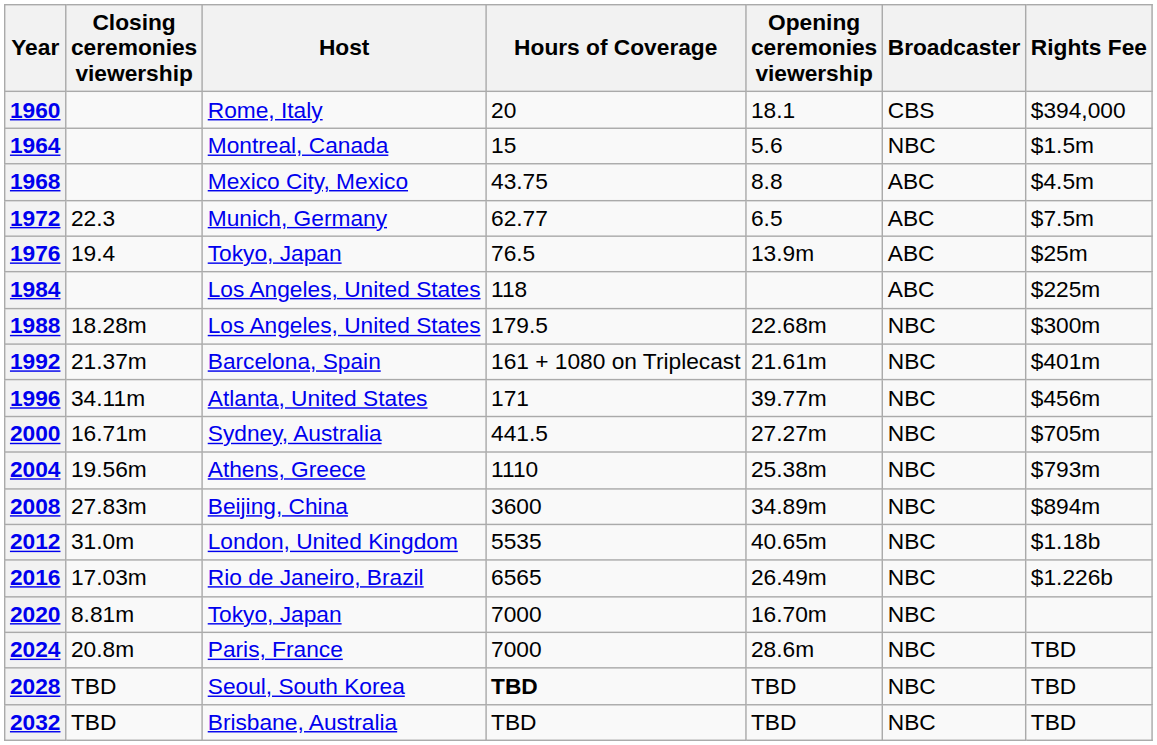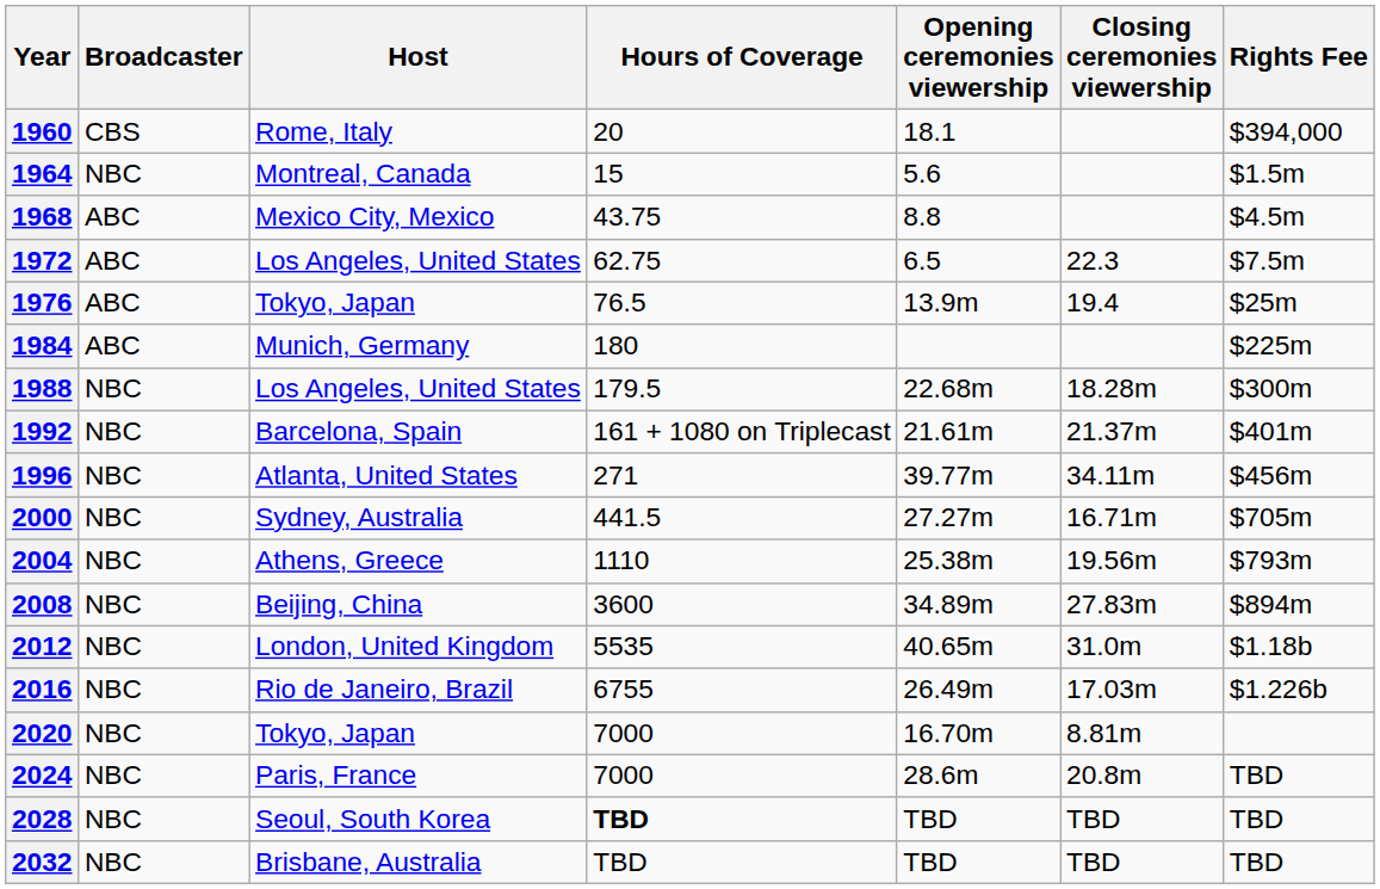 <table class="wikitable sortable defaultcenter sticky-header col3left">
 <tr>
 <th scope="col">Year</th>
-<th scope="col">Closing <br> ceremonies <br> viewership</th>
+<th scope="col">Broadcaster</th>
 <th scope="col">Host</th>
 <th scope="col">Hours of Coverage</th>
 <th scope="col">Opening <br> ceremonies <br> viewership</th>
-<th scope="col">Broadcaster</th>
+<th scope="col">Closing <br> ceremonies <br> viewership</th>
 <th scope="col">Rights Fee</th>
 </tr>
 <tr>
 <th scope="row"><a href='#'>1960</a> </th>
-<td></td>
+<td>CBS</td>
 <td><a href='#'>Rome, Italy</a></td>
 <td>20</td>
 <td>18.1</td>
-<td>CBS</td>
+<td></td>
 <td>$394,000</td>
 </tr>
 <tr>
 <th scope="row"><a href='#'>1964</a> </th>
-<td></td>
+<td>NBC</td>
 <td><a href='#'>Montreal, Canada</a></td>
 <td>15</td>
 <td>5.6</td>
-<td>NBC</td>
+<td></td>
 <td>$1.5m</td>
 </tr>
 <tr>
 <th scope="row"><a href='#'>1968</a> </th>
-<td></td>
+<td>ABC</td>
 <td><a href='#'>Mexico City, Mexico</a></td>
 <td>43.75</td>
 <td>8.8</td>
-<td>ABC</td>
+<td></td>
 <td>$4.5m</td>
 </tr>
 <tr>
 <th scope="row"><a href='#'>1972</a> </th>
+<td>ABC</td>
+<td><a href='#'>Los Angeles, United States</a></td>
+<td>62.75</td>
+<td>6.5</td>
 <td>22.3</td>
-<td><a href='#'>Munich, Germany</a></td>
-<td>62.77</td>
-<td>6.5</td>
-<td>ABC</td>
 <td>$7.5m</td>
 </tr>
 <tr>
 <th scope="row"><a href='#'>1976</a> </th>
-<td>19.4</td>
+<td>ABC</td>
 <td><a href='#'>Tokyo, Japan</a></td>
 <td>76.5</td>
 <td>13.9m</td>
-<td>ABC</td>
+<td>19.4</td>
 <td>$25m</td>
 </tr>
 <tr>
 <th scope="row"><a href='#'>1984</a> </th>
+<td>ABC</td>
+<td><a href='#'>Munich, Germany</a></td>
+<td>180</td>
 <td></td>
-<td><a href='#'>Los Angeles, United States</a></td>
-<td>118</td>
 <td></td>
-<td>ABC</td>
 <td>$225m</td>
 </tr>
 <tr>
 <th scope="row"><a href='#'>1988</a> </th>
-<td>18.28m</td>
+<td>NBC</td>
 <td><a href='#'>Los Angeles, United States</a></td>
 <td>179.5</td>
 <td>22.68m</td>
-<td>NBC</td>
+<td>18.28m</td>
 <td>$300m</td>
 </tr>
 <tr>
 <th scope="row"><a href='#'>1992</a> </th>
-<td>21.37m</td>
+<td>NBC</td>
 <td><a href='#'>Barcelona, Spain</a></td>
 <td>161 + 1080 on Triplecast</td>
 <td>21.61m</td>
-<td>NBC</td>
+<td>21.37m</td>
 <td>$401m</td>
 </tr>
 <tr>
 <th scope="row"><a href='#'>1996</a> </th>
+<td>NBC</td>
+<td><a href='#'>Atlanta, United States</a></td>
+<td>271</td>
+<td>39.77m</td>
 <td>34.11m</td>
-<td><a href='#'>Atlanta, United States</a></td>
-<td>171</td>
-<td>39.77m</td>
-<td>NBC</td>
 <td>$456m</td>
 </tr>
 <tr>
 <th scope="row"><a href='#'>2000</a> </th>
-<td>16.71m</td>
+<td>NBC</td>
 <td><a href='#'>Sydney, Australia</a></td>
 <td>441.5</td>
 <td>27.27m</td>
-<td>NBC</td>
+<td>16.71m</td>
 <td>$705m</td>
 </tr>
 <tr>
 <th scope="row"><a href='#'>2004</a> </th>
-<td>19.56m</td>
+<td>NBC</td>
 <td><a href='#'>Athens, Greece</a></td>
 <td>1110</td>
 <td>25.38m</td>
-<td>NBC</td>
+<td>19.56m</td>
 <td>$793m</td>
 </tr>
 <tr>
 <th scope="row"><a href='#'>2008</a> </th>
-<td>27.83m</td>
+<td>NBC</td>
 <td><a href='#'>Beijing, China</a></td>
 <td>3600</td>
 <td>34.89m</td>
-<td>NBC</td>
+<td>27.83m</td>
 <td>$894m</td>
 </tr>
 <tr>
 <th scope="row"><a href='#'>2012</a> </th>
-<td>31.0m</td>
+<td>NBC</td>
 <td><a href='#'>London, United Kingdom</a></td>
 <td>5535</td>
 <td>40.65m</td>
-<td>NBC</td>
+<td>31.0m</td>
 <td>$1.18b</td>
 </tr>
 <tr>
 <th scope="row"><a href='#'>2016</a> </th>
+<td>NBC</td>
+<td><a href='#'>Rio de Janeiro, Brazil</a></td>
+<td>6755</td>
+<td>26.49m</td>
 <td>17.03m</td>
-<td><a href='#'>Rio de Janeiro, Brazil</a></td>
-<td>6565</td>
-<td>26.49m</td>
-<td>NBC</td>
 <td>$1.226b</td>
 </tr>
 <tr>
 <th scope="row"><a href='#'>2020</a> </th>
-<td>8.81m</td>
+<td>NBC</td>
 <td><a href='#'>Tokyo, Japan</a></td>
 <td>7000</td>
 <td>16.70m</td>
-<td>NBC</td>
+<td>8.81m</td>
 <td></td>
 </tr>
 <tr>
 <th scope="row"><a href='#'>2024</a> </th>
-<td>20.8m</td>
+<td>NBC</td>
 <td><a href='#'>Paris, France</a></td>
 <td>7000</td>
 <td>28.6m</td>
-<td>NBC</td>
+<td>20.8m</td>
 <td>TBD</td>
 </tr>
 <tr>
 <th scope="row"><a href='#'>2028</a> </th>
-<td>TBD</td>
+<td>NBC</td>
 <td><a href='#'>Seoul, South Korea</a></td>
 <td><strong>TBD</strong></td>
 <td>TBD</td>
-<td>NBC</td>
+<td>TBD</td>
 <td>TBD</td>
 </tr>
 <tr>
 <th scope="row"><a href='#'>2032</a> </th>
-<td>TBD</td>
+<td>NBC</td>
 <td><a href='#'>Brisbane, Australia</a></td>
 <td>TBD</td>
 <td>TBD</td>
-<td>NBC</td>
+<td>TBD</td>
 <td>TBD</td>
 </tr>
 </table>
